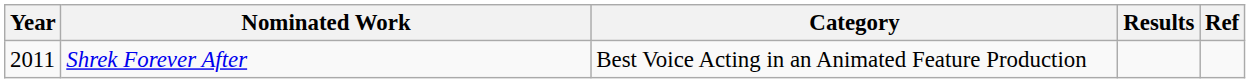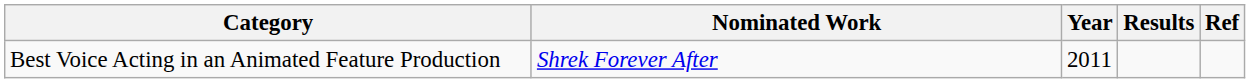 <table class="wikitable">
 <tr>
+<th scope="col" style="width:35em;">Category</th>
+<th scope="col" style="width:35em;">Nominated Work</th>
 <th scope="col" style="width:1em;">Year</th>
-<th scope="col" style="width:35em;">Nominated Work</th>
-<th scope="col" style="width:35em;">Category</th>
 <th scope="col" style="width:1em;">Results</th>
 <th scope="col" style="width:1em;">Ref</th>
 </tr>
 <tr>
+<td>Best Voice Acting in an Animated Feature Production</td>
+<td><em><a href='#'>Shrek Forever After</a></em></td>
 <td>2011</td>
-<td><em><a href='#'>Shrek Forever After</a></em></td>
-<td>Best Voice Acting in an Animated Feature Production</td>
 <td></td>
 <td></td>
 </tr>
 </table>
